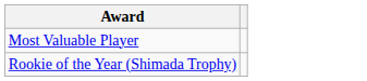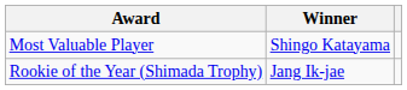 <table class="wikitable">
 <tr>
 <th>Award</th>
+<th>Winner</th>
 <th></th>
 </tr>
 <tr>
 <td><a href='#'>Most Valuable Player</a></td>
+<td> <a href='#'>Shingo Katayama</a></td>
 <td></td>
 </tr>
 <tr>
 <td><a href='#'>Rookie of the Year (Shimada Trophy)</a></td>
+<td> <a href='#'>Jang Ik-jae</a></td>
 <td></td>
 </tr>
 </table>
